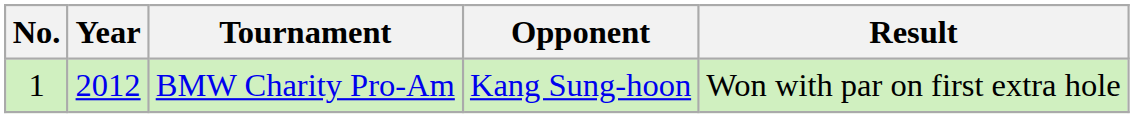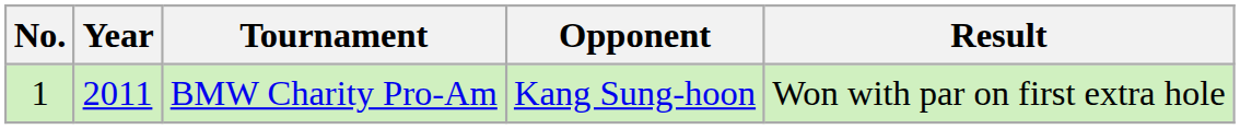 <table class="wikitable" style="font-size:95%;">
 <tr>
 <th>No.</th>
 <th>Year</th>
 <th>Tournament</th>
 <th>Opponent</th>
 <th>Result</th>
 </tr>
 <tr style="background:#D0F0C0;">
 <td align=center>1</td>
-<td><a href='#'>2012</a></td>
+<td><a href='#'>2011</a></td>
 <td><a href='#'>BMW Charity Pro-Am</a></td>
 <td> <a href='#'>Kang Sung-hoon</a></td>
 <td>Won with par on first extra hole</td>
 </tr>
 </table>
